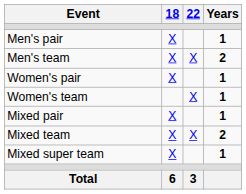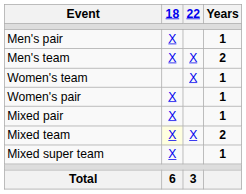 <table class="wikitable" style="text-align:center">
 <tr>
 <th width="200">Event</th>
 <th width=20><a href='#'>18</a></th>
 <th width=20><a href='#'>22</a></th>
 <th width=40>Years</th>
 </tr>
 <tr style="background:#DDDDDD;">
 <td colspan=4></td>
 </tr>
 <tr>
 <td align=left>Men's pair</td>
 <td><a href='#'>X</a></td>
 <td></td>
 <td><strong>1</strong></td>
 </tr>
 <tr>
 <td align=left>Men's team</td>
 <td><a href='#'>X</a></td>
 <td><a href='#'>X</a></td>
 <td><strong>2</strong></td>
 </tr>
 <tr>
+<td align=left>Women's team</td>
+<td></td>
+<td><a href='#'>X</a></td>
+<td><strong>1</strong></td>
+</tr>
+<tr>
 <td align=left>Women's pair</td>
 <td><a href='#'>X</a></td>
 <td></td>
-<td><strong>1</strong></td>
-</tr>
-<tr>
-<td align=left>Women's team</td>
-<td></td>
-<td><a href='#'>X</a></td>
 <td><strong>1</strong></td>
 </tr>
 <tr>
 <td align=left>Mixed pair</td>
 <td><a href='#'>X</a></td>
 <td></td>
 <td><strong>1</strong></td>
 </tr>
 <tr>
 <td align=left>Mixed team</td>
-<td><a href='#'>X</a></td>
+<td style="background: lightyellow;"><a href='#'>X</a></td>
 <td><a href='#'>X</a></td>
 <td><strong>2</strong></td>
 </tr>
 <tr>
 <td align=left>Mixed super team</td>
 <td><a href='#'>X</a></td>
 <td></td>
 <td><strong>1</strong></td>
 </tr>
 <tr style="background:#DDDDDD;">
 <td colspan=4></td>
 </tr>
 <tr>
 <th>Total</th>
 <th>6</th>
 <th>3</th>
 <th></th>
 </tr>
 </table>
